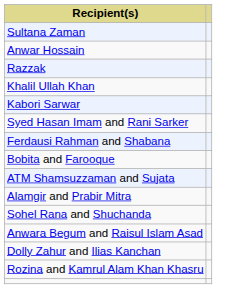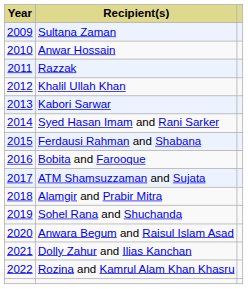 <table class="wikitable">
 <tr>
+<th scope="col" style="background:#DFD98D;">Year</th>
 <th scope="col" style="background:#DFD98D;">Recipient(s)</th>
 <th scope="col" style="background:#DFD98D;" class="unsortable"></th>
 </tr>
 <tr bgcolor=#edf3fe>
+<td style="text-align:center;"><a href='#'>2009<br></a></td>
 <td><a href='#'>Sultana Zaman</a></td>
 <td></td>
 </tr>
 <tr>
+<td style="text-align:center;"><a href='#'>2010<br></a></td>
 <td><a href='#'>Anwar Hossain</a></td>
 <td></td>
 </tr>
 <tr bgcolor=#edf3fe>
+<td style="text-align:center;"><a href='#'>2011<br></a></td>
 <td><a href='#'>Razzak</a></td>
 <td></td>
 </tr>
 <tr>
+<td style="text-align:center;"><a href='#'>2012<br></a></td>
 <td><a href='#'>Khalil Ullah Khan</a></td>
 <td></td>
 </tr>
 <tr bgcolor=#edf3fe>
+<td style="text-align:center;"><a href='#'>2013<br></a></td>
 <td><a href='#'>Kabori Sarwar</a></td>
 <td></td>
 </tr>
 <tr>
+<td style="text-align:center;"><a href='#'>2014<br></a></td>
 <td><a href='#'>Syed Hasan Imam</a> and <a href='#'>Rani Sarker</a></td>
 <td></td>
 </tr>
 <tr bgcolor=#edf3fe>
+<td style="text-align:center;"><a href='#'>2015<br></a></td>
 <td><a href='#'>Ferdausi Rahman</a> and <a href='#'>Shabana</a></td>
 <td></td>
 </tr>
 <tr>
+<td style="text-align:center;"><a href='#'>2016<br></a></td>
 <td><a href='#'>Bobita</a> and <a href='#'>Farooque</a></td>
 <td></td>
 </tr>
 <tr bgcolor=#edf3fe>
+<td style="text-align:center;"><a href='#'>2017<br></a></td>
 <td><a href='#'>ATM Shamsuzzaman</a> and  <a href='#'>Sujata</a></td>
 <td></td>
 </tr>
 <tr>
+<td style="text-align:center;"><a href='#'>2018<br></a></td>
 <td><a href='#'>Alamgir</a> and <a href='#'>Prabir Mitra</a></td>
 <td></td>
 </tr>
 <tr>
+<td><a href='#'>2019<br></a></td>
 <td><a href='#'>Sohel Rana</a> and <a href='#'>Shuchanda</a></td>
 <td></td>
 </tr>
 <tr>
+<td><a href='#'>2020<br></a></td>
 <td><a href='#'>Anwara Begum</a> and <a href='#'>Raisul Islam Asad</a></td>
 <td></td>
 </tr>
 <tr>
+<td><a href='#'>2021<br></a></td>
 <td><a href='#'>Dolly Zahur</a> and <a href='#'>Ilias Kanchan</a></td>
 <td></td>
 </tr>
 <tr>
+<td><a href='#'>2022<br></a></td>
 <td><a href='#'>Rozina</a> and <a href='#'>Kamrul Alam Khan Khasru</a></td>
 <td></td>
 </tr>
 <tr>
 <td></td>
 <td></td>
+<td></td>
 </tr>
 </table>
